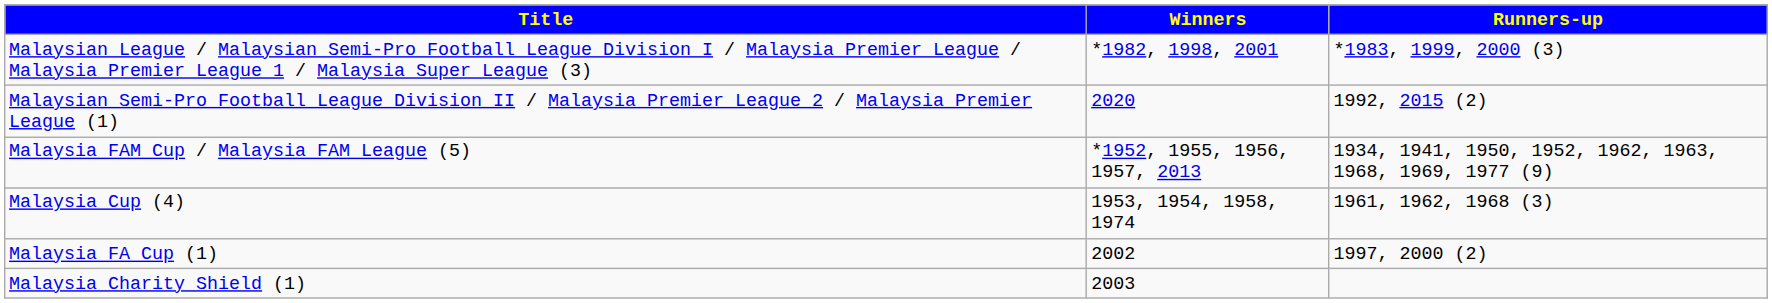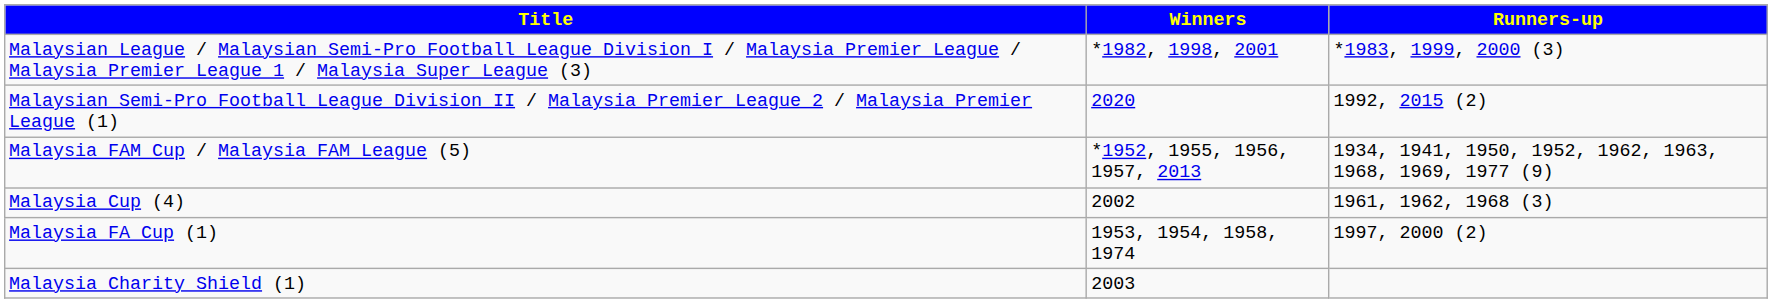 <table class="wikitable">
 <tr>
 <th style="background:blue; color:yellow; text-align:center;">Title</th>
 <th style="background:blue; color:yellow; text-align:center;">Winners</th>
 <th style="background:blue; color:yellow; text-align:center;">Runners-up</th>
 </tr>
 <tr>
 <td VAlign=Top><a href='#'>Malaysian League</a> / <a href='#'>Malaysian Semi-Pro Football League Division I</a> / <a href='#'>Malaysia Premier League</a> / <a href='#'>Malaysia Premier League 1</a> / <a href='#'>Malaysia Super League</a> (3)</td>
 <td VAlign=Top>*<a href='#'>1982</a>, <a href='#'>1998</a>, <a href='#'>2001</a></td>
 <td VAlign=Top>*<a href='#'>1983</a>, <a href='#'>1999</a>, <a href='#'>2000</a> (3)</td>
 </tr>
 <tr>
 <td VAlign=Top><a href='#'>Malaysian Semi-Pro Football League Division II</a> / <a href='#'>Malaysia Premier League 2</a> / <a href='#'>Malaysia Premier League</a> (1)</td>
 <td VAlign=Top><a href='#'>2020</a></td>
 <td VAlign=Top>1992, <a href='#'>2015</a> (2)</td>
 </tr>
 <tr>
 <td VAlign=Top><a href='#'>Malaysia FAM Cup</a> / <a href='#'>Malaysia FAM League</a> (5)</td>
 <td VAlign=Top>*<a href='#'>1952</a>, 1955, 1956, 1957, <a href='#'>2013</a></td>
 <td VAlign=Top>1934, 1941, 1950, 1952, 1962, 1963, 1968, 1969, 1977 (9)</td>
 </tr>
 <tr>
 <td VAlign=Top><a href='#'>Malaysia Cup</a> (4)</td>
-<td VAlign=Top>1953, 1954, 1958, 1974</td>
+<td VAlign=Top>2002</td>
 <td VAlign=Top>1961, 1962, 1968 (3)</td>
 </tr>
 <tr>
 <td VAlign=Top><a href='#'>Malaysia FA Cup</a> (1)</td>
-<td VAlign=Top>2002</td>
+<td VAlign=Top>1953, 1954, 1958, 1974</td>
 <td VAlign=Top>1997, 2000 (2)</td>
 </tr>
 <tr>
 <td VAlign=Top><a href='#'>Malaysia Charity Shield</a> (1)</td>
 <td VAlign=Top>2003</td>
 <td VAlign=Top></td>
 </tr>
 </table>
